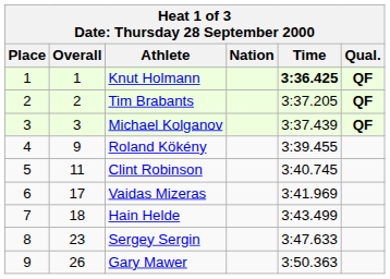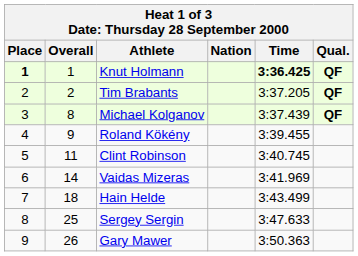 <table class="wikitable sortable">
 <tr>
 <th colspan=6>Heat 1 of 3 <br> Date: Thursday 28 September 2000</th>
 </tr>
 <tr>
 <th rowspan=1>Place</th>
 <th rowspan=1>Overall</th>
 <th rowspan=1>Athlete</th>
 <th rowspan=1>Nation</th>
 <th rowspan=1>Time</th>
 <th rowspan=1>Qual.</th>
 </tr>
 <tr bgcolor = "eeffdd">
-<td align="center">1</td>
+<td align="center"><strong>1</strong></td>
 <td align="center">1</td>
 <td align="left"><a href='#'>Knut Holmann</a></td>
 <td align="left"></td>
 <td align="center"><strong>3:36.425</strong></td>
 <td align="center"><strong>QF</strong></td>
 </tr>
 <tr bgcolor = "eeffdd">
 <td align="center">2</td>
 <td align="center">2</td>
 <td align="left"><a href='#'>Tim Brabants</a></td>
 <td align="left"></td>
 <td align="center">3:37.205</td>
 <td align="center"><strong>QF</strong></td>
 </tr>
 <tr bgcolor = "eeffdd">
 <td align="center">3</td>
-<td align="center">3</td>
+<td align="center">8</td>
 <td align="left"><a href='#'>Michael Kolganov</a></td>
 <td align="left"></td>
 <td align="center">3:37.439</td>
 <td align="center"><strong>QF</strong></td>
 </tr>
 <tr>
 <td align="center">4</td>
 <td align="center">9</td>
 <td align="left"><a href='#'>Roland Kökény</a></td>
 <td align="left"></td>
 <td align="center">3:39.455</td>
 <td align="center"></td>
 </tr>
 <tr>
 <td align="center">5</td>
 <td align="center">11</td>
 <td align="left"><a href='#'>Clint Robinson</a></td>
 <td align="left"></td>
 <td align="center">3:40.745</td>
 <td align="center"></td>
 </tr>
 <tr>
 <td align="center">6</td>
-<td align="center">17</td>
+<td align="center">14</td>
 <td align="left"><a href='#'>Vaidas Mizeras</a></td>
 <td align="left"></td>
 <td align="center">3:41.969</td>
 <td align="center"></td>
 </tr>
 <tr>
 <td align="center">7</td>
 <td align="center">18</td>
 <td align="left"><a href='#'>Hain Helde</a></td>
 <td align="left"></td>
 <td align="center">3:43.499</td>
 <td align="center"></td>
 </tr>
 <tr>
 <td align="center">8</td>
-<td align="center">23</td>
+<td align="center">25</td>
 <td align="left"><a href='#'>Sergey Sergin</a></td>
 <td align="left"></td>
 <td align="center">3:47.633</td>
 <td align="center"></td>
 </tr>
 <tr>
 <td align="center">9</td>
 <td align="center">26</td>
 <td align="left"><a href='#'>Gary Mawer</a></td>
 <td align="left"></td>
 <td align="center">3:50.363</td>
 <td align="center"></td>
 </tr>
 </table>
